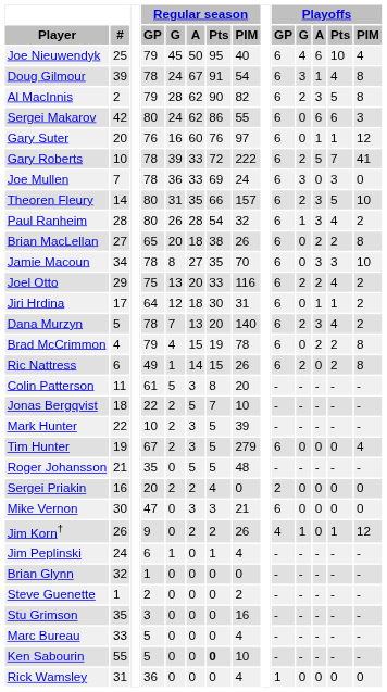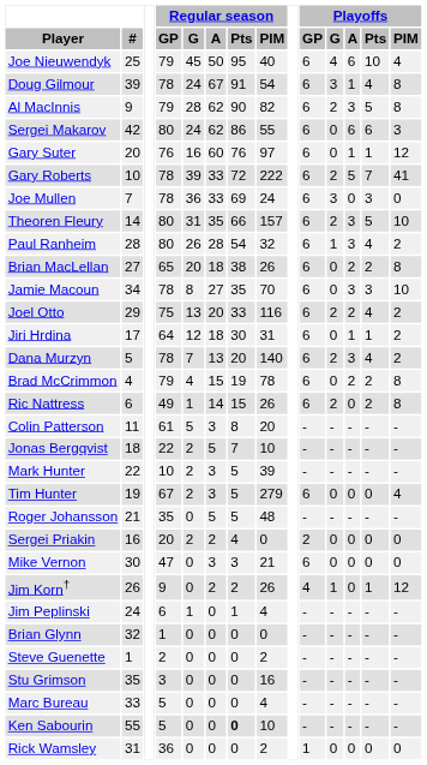 <table BORDER="0" CELLPADDING="3" CELLSPACING="2" ID="Table1">
 <tr ALIGN="center" bgcolor="#c0c0c0">
 <th ALIGN="center" colspan="2" bgcolor="#ffffff"> </th>
 <th ALIGN="center" rowspan="99" bgcolor="#ffffff"> </th>
 <th ALIGN="center" colspan="5"><a href='#'>Regular season</a></th>
 <th ALIGN="center" rowspan="99" bgcolor="#ffffff"> </th>
 <th ALIGN="center" colspan="5"><a href='#'>Playoffs</a></th>
 </tr>
 <tr ALIGN="center" bgcolor="#c0c0c0">
 <th ALIGN="center">Player</th>
 <th ALIGN="center">#</th>
 <th ALIGN="center">GP</th>
 <th ALIGN="center">G</th>
 <th ALIGN="center">A</th>
 <th ALIGN="center">Pts</th>
 <th ALIGN="center">PIM</th>
 <th ALIGN="center">GP</th>
 <th ALIGN="center">G</th>
 <th ALIGN="center">A</th>
 <th ALIGN="center">Pts</th>
 <th ALIGN="center">PIM</th>
 </tr>
 <tr bgcolor="#f0f0f0">
 <td><a href='#'>Joe Nieuwendyk</a></td>
 <td>25</td>
 <td>79</td>
 <td>45</td>
 <td>50</td>
 <td>95</td>
 <td>40</td>
 <td>6</td>
 <td>4</td>
 <td>6</td>
 <td>10</td>
 <td>4</td>
 </tr>
 <tr bgcolor="#e0e0e0">
 <td><a href='#'>Doug Gilmour</a></td>
 <td>39</td>
 <td>78</td>
 <td>24</td>
 <td>67</td>
 <td>91</td>
 <td>54</td>
 <td>6</td>
 <td>3</td>
 <td>1</td>
 <td>4</td>
 <td>8</td>
 </tr>
 <tr bgcolor="#f0f0f0">
 <td><a href='#'>Al MacInnis</a></td>
-<td>2</td>
+<td>9</td>
 <td>79</td>
 <td>28</td>
 <td>62</td>
 <td>90</td>
 <td>82</td>
 <td>6</td>
 <td>2</td>
 <td>3</td>
 <td>5</td>
 <td>8</td>
 </tr>
 <tr bgcolor="#e0e0e0">
 <td><a href='#'>Sergei Makarov</a></td>
 <td>42</td>
 <td>80</td>
 <td>24</td>
 <td>62</td>
 <td>86</td>
 <td>55</td>
 <td>6</td>
 <td>0</td>
 <td>6</td>
 <td>6</td>
 <td>3</td>
 </tr>
 <tr bgcolor="#f0f0f0">
 <td><a href='#'>Gary Suter</a></td>
 <td>20</td>
 <td>76</td>
 <td>16</td>
 <td>60</td>
 <td>76</td>
 <td>97</td>
 <td>6</td>
 <td>0</td>
 <td>1</td>
 <td>1</td>
 <td>12</td>
 </tr>
 <tr bgcolor="#e0e0e0">
 <td><a href='#'>Gary Roberts</a></td>
 <td>10</td>
 <td>78</td>
 <td>39</td>
 <td>33</td>
 <td>72</td>
 <td>222</td>
 <td>6</td>
 <td>2</td>
 <td>5</td>
 <td>7</td>
 <td>41</td>
 </tr>
 <tr bgcolor="#f0f0f0">
 <td><a href='#'>Joe Mullen</a></td>
 <td>7</td>
 <td>78</td>
 <td>36</td>
 <td>33</td>
 <td>69</td>
 <td>24</td>
 <td>6</td>
 <td>3</td>
 <td>0</td>
 <td>3</td>
 <td>0</td>
 </tr>
 <tr bgcolor="#e0e0e0">
 <td><a href='#'>Theoren Fleury</a></td>
 <td>14</td>
 <td>80</td>
 <td>31</td>
 <td>35</td>
 <td>66</td>
 <td>157</td>
 <td>6</td>
 <td>2</td>
 <td>3</td>
 <td>5</td>
 <td>10</td>
 </tr>
 <tr bgcolor="#f0f0f0">
 <td><a href='#'>Paul Ranheim</a></td>
 <td>28</td>
 <td>80</td>
 <td>26</td>
 <td>28</td>
 <td>54</td>
 <td>32</td>
 <td>6</td>
 <td>1</td>
 <td>3</td>
 <td>4</td>
 <td>2</td>
 </tr>
 <tr bgcolor="#e0e0e0">
 <td><a href='#'>Brian MacLellan</a></td>
 <td>27</td>
 <td>65</td>
 <td>20</td>
 <td>18</td>
 <td>38</td>
 <td>26</td>
 <td>6</td>
 <td>0</td>
 <td>2</td>
 <td>2</td>
 <td>8</td>
 </tr>
 <tr bgcolor="#f0f0f0">
 <td><a href='#'>Jamie Macoun</a></td>
 <td>34</td>
 <td>78</td>
 <td>8</td>
 <td>27</td>
 <td>35</td>
 <td>70</td>
 <td>6</td>
 <td>0</td>
 <td>3</td>
 <td>3</td>
 <td>10</td>
 </tr>
 <tr bgcolor="#e0e0e0">
 <td><a href='#'>Joel Otto</a></td>
 <td>29</td>
 <td>75</td>
 <td>13</td>
 <td>20</td>
 <td>33</td>
 <td>116</td>
 <td>6</td>
 <td>2</td>
 <td>2</td>
 <td>4</td>
 <td>2</td>
 </tr>
 <tr bgcolor="#f0f0f0">
 <td><a href='#'>Jiri Hrdina</a></td>
 <td>17</td>
 <td>64</td>
 <td>12</td>
 <td>18</td>
 <td>30</td>
 <td>31</td>
 <td>6</td>
 <td>0</td>
 <td>1</td>
 <td>1</td>
 <td>2</td>
 </tr>
 <tr bgcolor="#e0e0e0">
 <td><a href='#'>Dana Murzyn</a></td>
 <td>5</td>
 <td>78</td>
 <td>7</td>
 <td>13</td>
 <td>20</td>
 <td>140</td>
 <td>6</td>
 <td>2</td>
 <td>3</td>
 <td>4</td>
 <td>2</td>
 </tr>
 <tr bgcolor="#f0f0f0">
 <td><a href='#'>Brad McCrimmon</a></td>
 <td>4</td>
 <td>79</td>
 <td>4</td>
 <td>15</td>
 <td>19</td>
 <td>78</td>
 <td>6</td>
 <td>0</td>
 <td>2</td>
 <td>2</td>
 <td>8</td>
 </tr>
 <tr bgcolor="#e0e0e0">
 <td><a href='#'>Ric Nattress</a></td>
 <td>6</td>
 <td>49</td>
 <td>1</td>
 <td>14</td>
 <td>15</td>
 <td>26</td>
 <td>6</td>
 <td>2</td>
 <td>0</td>
 <td>2</td>
 <td>8</td>
 </tr>
 <tr bgcolor="#f0f0f0">
 <td><a href='#'>Colin Patterson</a></td>
 <td>11</td>
 <td>61</td>
 <td>5</td>
 <td>3</td>
 <td>8</td>
 <td>20</td>
 <td>-</td>
 <td>-</td>
 <td>-</td>
 <td>-</td>
 <td>-</td>
 </tr>
 <tr bgcolor="#e0e0e0">
 <td><a href='#'>Jonas Bergqvist</a></td>
 <td>18</td>
 <td>22</td>
 <td>2</td>
 <td>5</td>
 <td>7</td>
 <td>10</td>
 <td>-</td>
 <td>-</td>
 <td>-</td>
 <td>-</td>
 <td>-</td>
 </tr>
 <tr bgcolor="#f0f0f0">
 <td><a href='#'>Mark Hunter</a></td>
 <td>22</td>
 <td>10</td>
 <td>2</td>
 <td>3</td>
 <td>5</td>
 <td>39</td>
 <td>-</td>
 <td>-</td>
 <td>-</td>
 <td>-</td>
 <td>-</td>
 </tr>
 <tr bgcolor="#e0e0e0">
 <td><a href='#'>Tim Hunter</a></td>
 <td>19</td>
 <td>67</td>
 <td>2</td>
 <td>3</td>
 <td>5</td>
 <td>279</td>
 <td>6</td>
 <td>0</td>
 <td>0</td>
 <td>0</td>
 <td>4</td>
 </tr>
 <tr bgcolor="#f0f0f0">
 <td><a href='#'>Roger Johansson</a></td>
 <td>21</td>
 <td>35</td>
 <td>0</td>
 <td>5</td>
 <td>5</td>
 <td>48</td>
 <td>-</td>
 <td>-</td>
 <td>-</td>
 <td>-</td>
 <td>-</td>
 </tr>
 <tr bgcolor="#e0e0e0">
 <td><a href='#'>Sergei Priakin</a></td>
 <td>16</td>
 <td>20</td>
 <td>2</td>
 <td>2</td>
 <td>4</td>
 <td>0</td>
 <td>2</td>
 <td>0</td>
 <td>0</td>
 <td>0</td>
 <td>0</td>
 </tr>
 <tr bgcolor="#f0f0f0">
 <td><a href='#'>Mike Vernon</a></td>
 <td>30</td>
 <td>47</td>
 <td>0</td>
 <td>3</td>
 <td>3</td>
 <td>21</td>
 <td>6</td>
 <td>0</td>
 <td>0</td>
 <td>0</td>
 <td>0</td>
 </tr>
 <tr bgcolor="#e0e0e0">
 <td><a href='#'>Jim Korn</a><sup>†</sup></td>
 <td>26</td>
 <td>9</td>
 <td>0</td>
 <td>2</td>
 <td>2</td>
 <td>26</td>
 <td>4</td>
 <td>1</td>
 <td>0</td>
 <td>1</td>
 <td>12</td>
 </tr>
 <tr bgcolor="#f0f0f0">
 <td><a href='#'>Jim Peplinski</a></td>
 <td>24</td>
 <td>6</td>
 <td>1</td>
 <td>0</td>
 <td>1</td>
 <td>4</td>
 <td>-</td>
 <td>-</td>
 <td>-</td>
 <td>-</td>
 <td>-</td>
 </tr>
 <tr bgcolor="#e0e0e0">
 <td><a href='#'>Brian Glynn</a></td>
 <td>32</td>
 <td>1</td>
 <td>0</td>
 <td>0</td>
 <td>0</td>
 <td>0</td>
 <td>-</td>
 <td>-</td>
 <td>-</td>
 <td>-</td>
 <td>-</td>
 </tr>
 <tr bgcolor="#f0f0f0">
 <td><a href='#'>Steve Guenette</a></td>
 <td>1</td>
 <td>2</td>
 <td>0</td>
 <td>0</td>
 <td>0</td>
 <td>2</td>
 <td>-</td>
 <td>-</td>
 <td>-</td>
 <td>-</td>
 <td>-</td>
 </tr>
 <tr bgcolor="#e0e0e0">
 <td><a href='#'>Stu Grimson</a></td>
 <td>35</td>
 <td>3</td>
 <td>0</td>
 <td>0</td>
 <td>0</td>
 <td>16</td>
 <td>-</td>
 <td>-</td>
 <td>-</td>
 <td>-</td>
 <td>-</td>
 </tr>
 <tr bgcolor="#f0f0f0">
 <td><a href='#'>Marc Bureau</a></td>
 <td>33</td>
 <td>5</td>
 <td>0</td>
 <td>0</td>
 <td>0</td>
 <td>4</td>
 <td>-</td>
 <td>-</td>
 <td>-</td>
 <td>-</td>
 <td>-</td>
 </tr>
 <tr bgcolor="#e0e0e0">
 <td><a href='#'>Ken Sabourin</a></td>
 <td>55</td>
 <td>5</td>
 <td>0</td>
 <td>0</td>
 <td><strong>0</strong></td>
 <td>10</td>
 <td>-</td>
 <td>-</td>
 <td>-</td>
 <td>-</td>
 <td>-</td>
 </tr>
 <tr bgcolor="#f0f0f0">
 <td><a href='#'>Rick Wamsley</a></td>
 <td>31</td>
 <td>36</td>
 <td>0</td>
 <td>0</td>
 <td>0</td>
-<td>4</td>
+<td>2</td>
 <td>1</td>
 <td>0</td>
 <td>0</td>
 <td>0</td>
 <td>0</td>
 </tr>
 </table>
